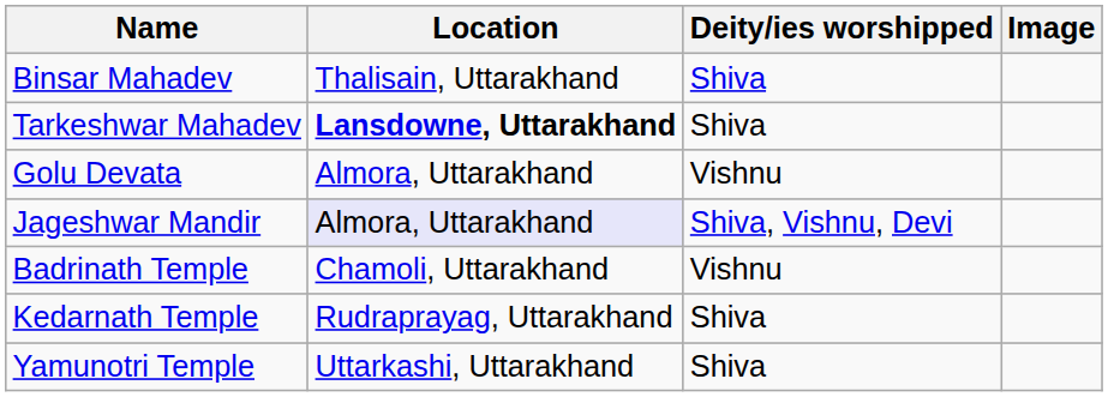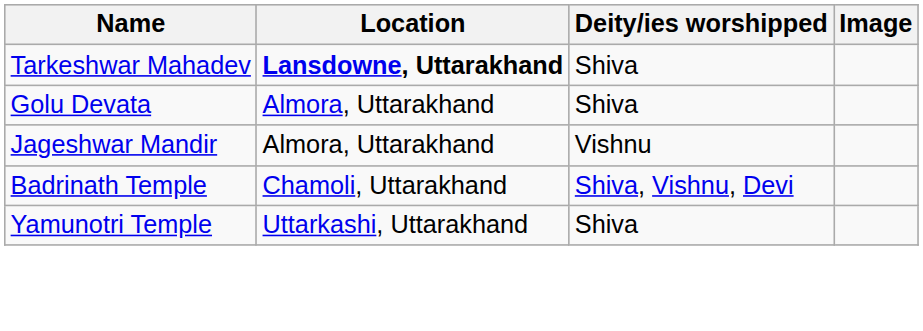 <table class="wikitable sortable">
 <tr>
 <th>Name</th>
 <th>Location</th>
 <th>Deity/ies worshipped</th>
 <th>Image</th>
-</tr>
-<tr>
-<td><a href='#'>Binsar Mahadev</a></td>
-<td><a href='#'>Thalisain</a>, Uttarakhand</td>
-<td><a href='#'>Shiva</a></td>
-<td></td>
 </tr>
 <tr>
 <td><a href='#'>Tarkeshwar Mahadev</a></td>
 <td><strong><a href='#'>Lansdowne</a>, Uttarakhand</strong></td>
 <td>Shiva</td>
 <td></td>
 </tr>
 <tr>
 <td><a href='#'>Golu Devata</a></td>
 <td><a href='#'>Almora</a>, Uttarakhand</td>
-<td>Vishnu</td>
+<td>Shiva</td>
 <td></td>
 </tr>
 <tr>
 <td><a href='#'>Jageshwar Mandir</a></td>
-<td style="background: lavender;">Almora, Uttarakhand</td>
-<td><a href='#'>Shiva</a>, <a href='#'>Vishnu</a>, <a href='#'>Devi</a></td>
+<td>Almora, Uttarakhand</td>
+<td>Vishnu</td>
 <td></td>
 </tr>
 <tr>
 <td><a href='#'>Badrinath Temple</a></td>
 <td><a href='#'>Chamoli</a>, Uttarakhand</td>
-<td>Vishnu</td>
-<td></td>
-</tr>
-<tr>
-<td><a href='#'>Kedarnath Temple</a></td>
-<td><a href='#'>Rudraprayag</a>, Uttarakhand</td>
-<td>Shiva</td>
+<td><a href='#'>Shiva</a>, <a href='#'>Vishnu</a>, <a href='#'>Devi</a></td>
 <td></td>
 </tr>
 <tr>
 <td><a href='#'>Yamunotri Temple</a></td>
 <td><a href='#'>Uttarkashi</a>, Uttarakhand</td>
 <td>Shiva</td>
 <td></td>
 </tr>
 </table>
